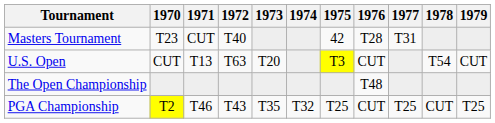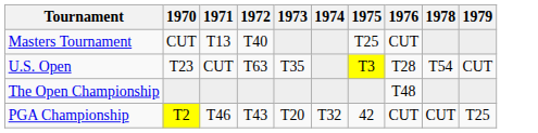 <table class="wikitable" style="font-size:95%;text-align:center;">
 <tr>
 <th>Tournament</th>
 <th>1970</th>
 <th>1971</th>
 <th>1972</th>
 <th>1973</th>
 <th>1974</th>
 <th>1975</th>
 <th>1976</th>
-<th>1977</th>
 <th>1978</th>
 <th>1979</th>
 </tr>
 <tr>
 <td align=left><a href='#'>Masters Tournament</a></td>
-<td>T23</td>
 <td>CUT</td>
+<td>T13</td>
 <td>T40</td>
 <td style="background:#eeeeee;"></td>
 <td style="background:#eeeeee;"></td>
-<td>42</td>
-<td>T28</td>
-<td>T31</td>
+<td>T25</td>
+<td>CUT</td>
 <td style="background:#eeeeee;"></td>
 <td style="background:#eeeeee;"></td>
 </tr>
 <tr>
 <td align=left><a href='#'>U.S. Open</a></td>
+<td>T23</td>
 <td>CUT</td>
-<td>T13</td>
 <td>T63</td>
-<td>T20</td>
+<td>T35</td>
 <td style="background:#eeeeee;"></td>
 <td style="background:yellow;">T3</td>
-<td>CUT</td>
-<td style="background:#eeeeee;"></td>
+<td>T28</td>
 <td>T54</td>
 <td>CUT</td>
 </tr>
 <tr>
 <td align=left><a href='#'>The Open Championship</a></td>
 <td style="background:#eeeeee;"></td>
 <td style="background:#eeeeee;"></td>
 <td style="background:#eeeeee;"></td>
 <td style="background:#eeeeee;"></td>
 <td style="background:#eeeeee;"></td>
 <td style="background:#eeeeee;"></td>
 <td>T48</td>
 <td style="background:#eeeeee;"></td>
 <td style="background:#eeeeee;"></td>
-<td style="background:#eeeeee;"></td>
 </tr>
 <tr>
 <td align=left><a href='#'>PGA Championship</a></td>
 <td style="background:yellow;">T2</td>
 <td>T46</td>
 <td>T43</td>
-<td>T35</td>
+<td>T20</td>
 <td>T32</td>
-<td>T25</td>
+<td>42</td>
 <td>CUT</td>
-<td>T25</td>
 <td>CUT</td>
 <td>T25</td>
 </tr>
 </table>
